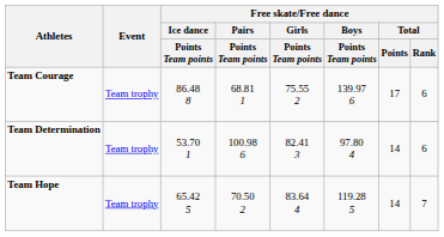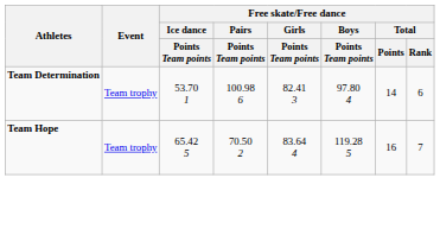 <table class="wikitable" style="font-size:90%">
 <tr>
 <th rowspan=3>Athletes</th>
 <th rowspan=3>Event</th>
 <th colspan=6>Free skate/Free dance</th>
 </tr>
 <tr style="font-size:95%">
 <th>Ice dance</th>
 <th>Pairs</th>
 <th>Girls</th>
 <th>Boys</th>
 <th colspan=2>Total</th>
 </tr>
 <tr style="font-size:95%">
 <th>Points<br><em>Team points</em></th>
 <th>Points<br><em>Team points</em></th>
 <th>Points<br><em>Team points</em></th>
 <th>Points<br><em>Team points</em></th>
 <th>Points</th>
 <th>Rank</th>
 </tr>
 <tr align=center>
-<td align=left><strong>Team Courage</strong><br><br><br><br></td>
-<td align=left><a href='#'>Team trophy</a></td>
-<td>86.48<br><em>8</em></td>
-<td>68.81<br><em>1</em></td>
-<td>75.55<br><em>2</em></td>
-<td>139.97<br><em>6</em></td>
-<td>17</td>
-<td>6</td>
-</tr>
-<tr align=center>
 <td align=left><strong>Team Determination</strong><br><br><br><br></td>
 <td align=left><a href='#'>Team trophy</a></td>
 <td>53.70<br><em>1</em></td>
 <td>100.98<br><em>6</em></td>
 <td>82.41<br><em>3</em></td>
 <td>97.80<br><em>4</em></td>
 <td>14</td>
 <td>6</td>
 </tr>
 <tr align=center>
 <td align=left><strong>Team Hope</strong><br><br><br><br></td>
 <td align=left><a href='#'>Team trophy</a></td>
 <td>65.42<br><em>5</em></td>
 <td>70.50<br><em>2</em></td>
 <td>83.64<br><em>4</em></td>
 <td>119.28<br><em>5</em></td>
-<td>14</td>
+<td>16</td>
 <td>7</td>
 </tr>
 </table>
